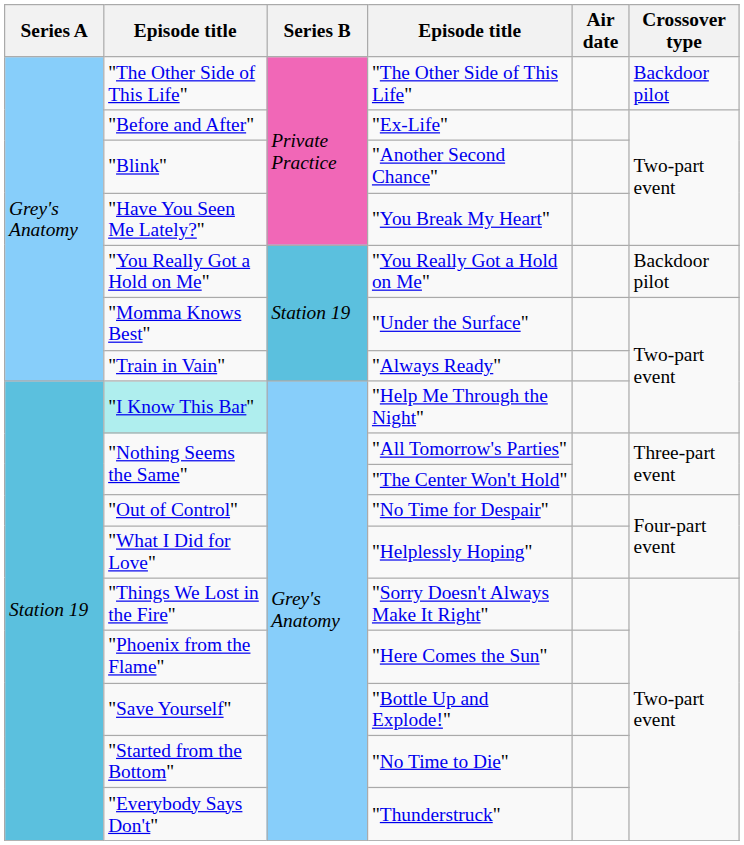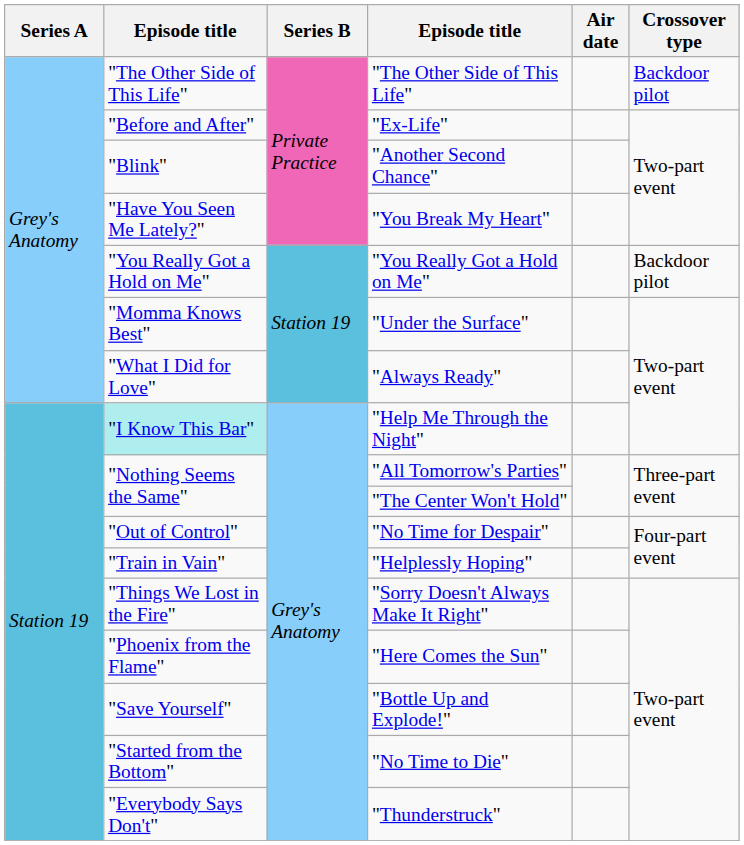 <table class="wikitable">
 <tr>
 <th>Series A</th>
 <th>Episode title</th>
 <th>Series B</th>
 <th>Episode title</th>
 <th>Air date</th>
 <th>Crossover type</th>
 </tr>
 <tr>
 <td rowspan="7" style="background:#87CEFA;"><em>Grey's Anatomy</em></td>
 <td>"<a href='#'>The Other Side of This Life</a>"</td>
 <td rowspan="4" style="background:#F167B7;"><em>Private Practice</em></td>
 <td>"<a href='#'>The Other Side of This Life</a>"</td>
 <td></td>
 <td><a href='#'>Backdoor pilot</a></td>
 </tr>
 <tr>
 <td>"<a href='#'>Before and After</a>"</td>
 <td>"<a href='#'>Ex-Life</a>"</td>
 <td></td>
 <td rowspan="3">Two-part event</td>
 </tr>
 <tr>
 <td>"<a href='#'>Blink</a>"</td>
 <td>"<a href='#'>Another Second Chance</a>"</td>
 <td></td>
 </tr>
 <tr>
 <td>"<a href='#'>Have You Seen Me Lately?</a>"</td>
 <td>"<a href='#'>You Break My Heart</a>"</td>
 <td></td>
 </tr>
 <tr>
 <td>"<a href='#'>You Really Got a Hold on Me</a>"</td>
 <td rowspan="3" style="background:#5bc0de;"><em>Station 19</em></td>
 <td>"<a href='#'>You Really Got a Hold on Me</a>"</td>
 <td></td>
 <td>Backdoor pilot</td>
 </tr>
 <tr>
 <td>"<a href='#'>Momma Knows Best</a>"</td>
 <td>"<a href='#'>Under the Surface</a>"</td>
 <td></td>
 <td rowspan="3">Two-part event</td>
 </tr>
 <tr>
-<td>"<a href='#'>Train in Vain</a>"</td>
+<td>"<a href='#'>What I Did for Love</a>"</td>
 <td>"<a href='#'>Always Ready</a>"</td>
 <td></td>
 </tr>
 <tr>
 <td rowspan="10" style="background:#5bc0de;"><em>Station 19</em></td>
 <td style="background: paleturquoise;">"<a href='#'>I Know This Bar</a>"</td>
 <td rowspan="10" style="background:#87CEFA;"><em>Grey's Anatomy</em></td>
 <td>"<a href='#'>Help Me Through the Night</a>"</td>
 <td></td>
 </tr>
 <tr>
 <td rowspan="2">"<a href='#'>Nothing Seems the Same</a>"</td>
 <td>"<a href='#'>All Tomorrow's Parties</a>"</td>
 <td rowspan="2"></td>
 <td rowspan="2">Three-part event</td>
 </tr>
 <tr>
 <td>"<a href='#'>The Center Won't Hold</a>"</td>
 </tr>
 <tr>
 <td>"<a href='#'>Out of Control</a>"</td>
 <td>"<a href='#'>No Time for Despair</a>"</td>
 <td></td>
 <td rowspan="2">Four-part event</td>
 </tr>
 <tr>
-<td>"<a href='#'>What I Did for Love</a>"</td>
+<td>"<a href='#'>Train in Vain</a>"</td>
 <td>"<a href='#'>Helplessly Hoping</a>"</td>
 <td></td>
 </tr>
 <tr>
 <td>"<a href='#'>Things We Lost in the Fire</a>"</td>
 <td>"<a href='#'>Sorry Doesn't Always Make It Right</a>"</td>
 <td></td>
 <td rowspan="5">Two-part event</td>
 </tr>
 <tr>
 <td>"<a href='#'>Phoenix from the Flame</a>"</td>
 <td>"<a href='#'>Here Comes the Sun</a>"</td>
 <td></td>
 </tr>
 <tr>
 <td>"<a href='#'>Save Yourself</a>"</td>
 <td>"<a href='#'>Bottle Up and Explode!</a>"</td>
 <td></td>
 </tr>
 <tr>
 <td>"<a href='#'>Started from the Bottom</a>"</td>
 <td>"<a href='#'>No Time to Die</a>"</td>
 <td></td>
 </tr>
 <tr>
 <td>"<a href='#'>Everybody Says Don't</a>"</td>
 <td>"<a href='#'>Thunderstruck</a>"</td>
 <td></td>
 </tr>
 </table>
